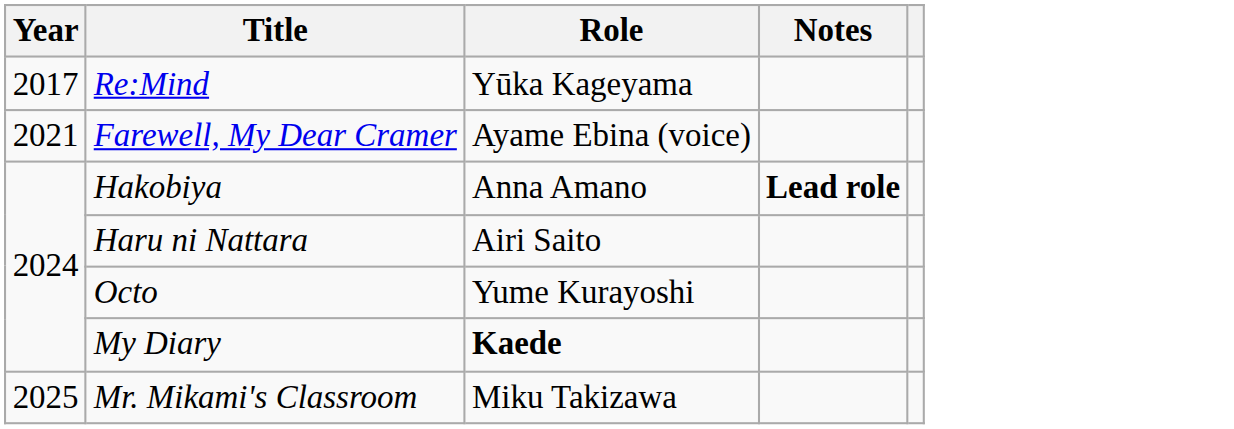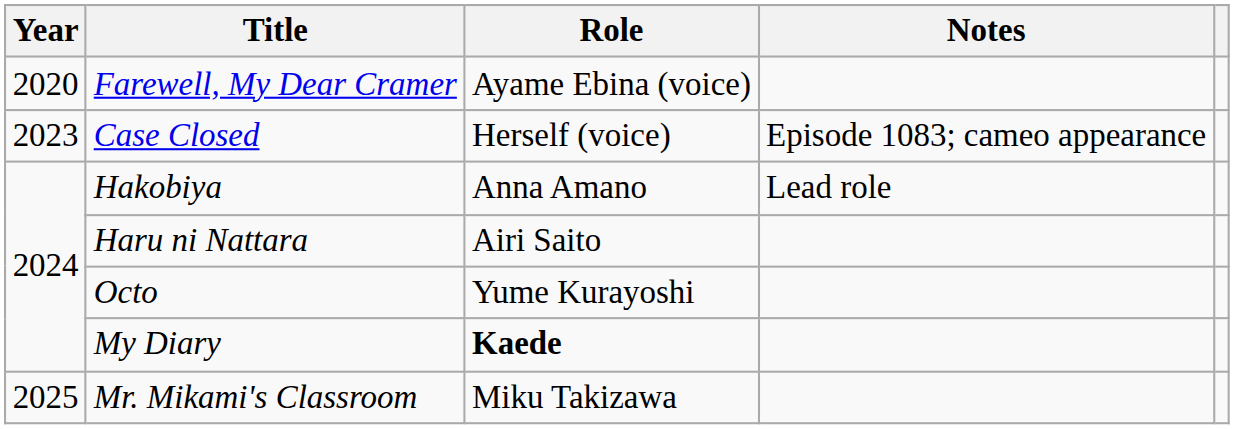 <table class="wikitable sortable">
 <tr>
 <th>Year</th>
 <th>Title</th>
 <th>Role</th>
 <th>Notes</th>
 <th class="unsortable"></th>
 </tr>
 <tr>
-<td>2017</td>
-<td><em><a href='#'>Re:Mind</a></em></td>
-<td>Yūka Kageyama</td>
-<td></td>
-<td></td>
-</tr>
-<tr>
-<td>2021</td>
+<td>2020</td>
 <td><em><a href='#'>Farewell, My Dear Cramer</a></em></td>
 <td>Ayame Ebina (voice)</td>
 <td></td>
 <td></td>
 </tr>
 <tr>
+<td>2023</td>
+<td><em><a href='#'>Case Closed</a></em></td>
+<td>Herself (voice)</td>
+<td>Episode 1083; cameo appearance</td>
+<td></td>
+</tr>
+<tr>
 <td rowspan="4">2024</td>
 <td><em>Hakobiya</em></td>
 <td>Anna Amano</td>
-<td><strong>Lead role</strong></td>
+<td>Lead role</td>
 <td></td>
 </tr>
 <tr>
 <td><em>Haru ni Nattara</em></td>
 <td>Airi Saito</td>
 <td></td>
 <td></td>
 </tr>
 <tr>
 <td><em>Octo</em></td>
 <td>Yume Kurayoshi</td>
 <td></td>
 <td></td>
 </tr>
 <tr>
 <td><em>My Diary</em></td>
 <td><strong>Kaede</strong></td>
 <td></td>
 <td></td>
 </tr>
 <tr>
 <td>2025</td>
 <td><em>Mr. Mikami's Classroom</em></td>
 <td>Miku Takizawa</td>
 <td></td>
 <td></td>
 </tr>
 </table>
